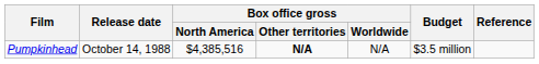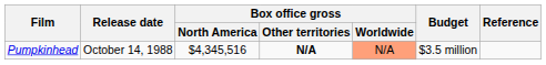 <table class="wikitable plainrowheaders" style="text-align:center;">
 <tr>
 <th rowspan="2">Film</th>
 <th rowspan="2">Release date</th>
 <th colspan="3">Box office gross</th>
 <th rowspan="2">Budget</th>
 <th rowspan="2">Reference</th>
 </tr>
 <tr>
 <th>North America</th>
 <th>Other territories</th>
 <th>Worldwide</th>
 </tr>
 <tr>
 <td style="text-align:left"><em><a href='#'>Pumpkinhead</a></em></td>
 <td style="text-align:left">October 14, 1988</td>
-<td>$4,385,516</td>
+<td>$4,345,516</td>
 <td><strong>N/A</strong></td>
-<td>N/A</td>
+<td style="background: lightsalmon;">N/A</td>
 <td>$3.5 million</td>
 <td></td>
 </tr>
 </table>
